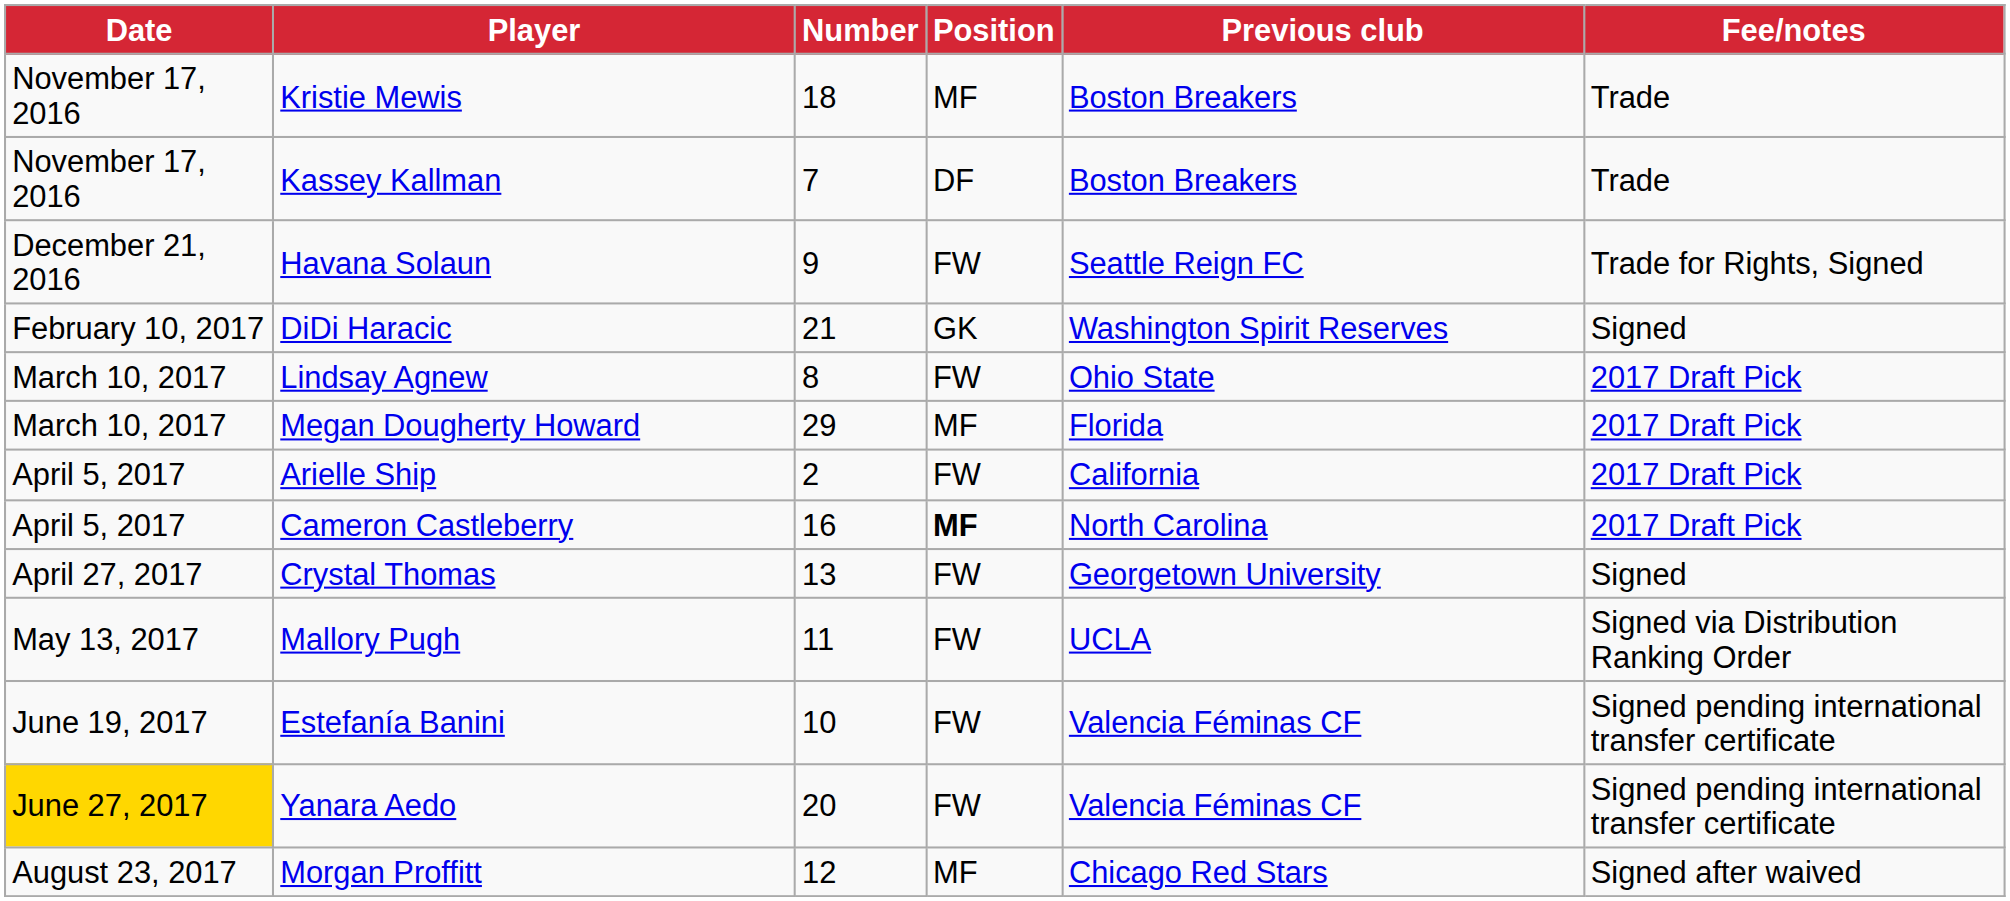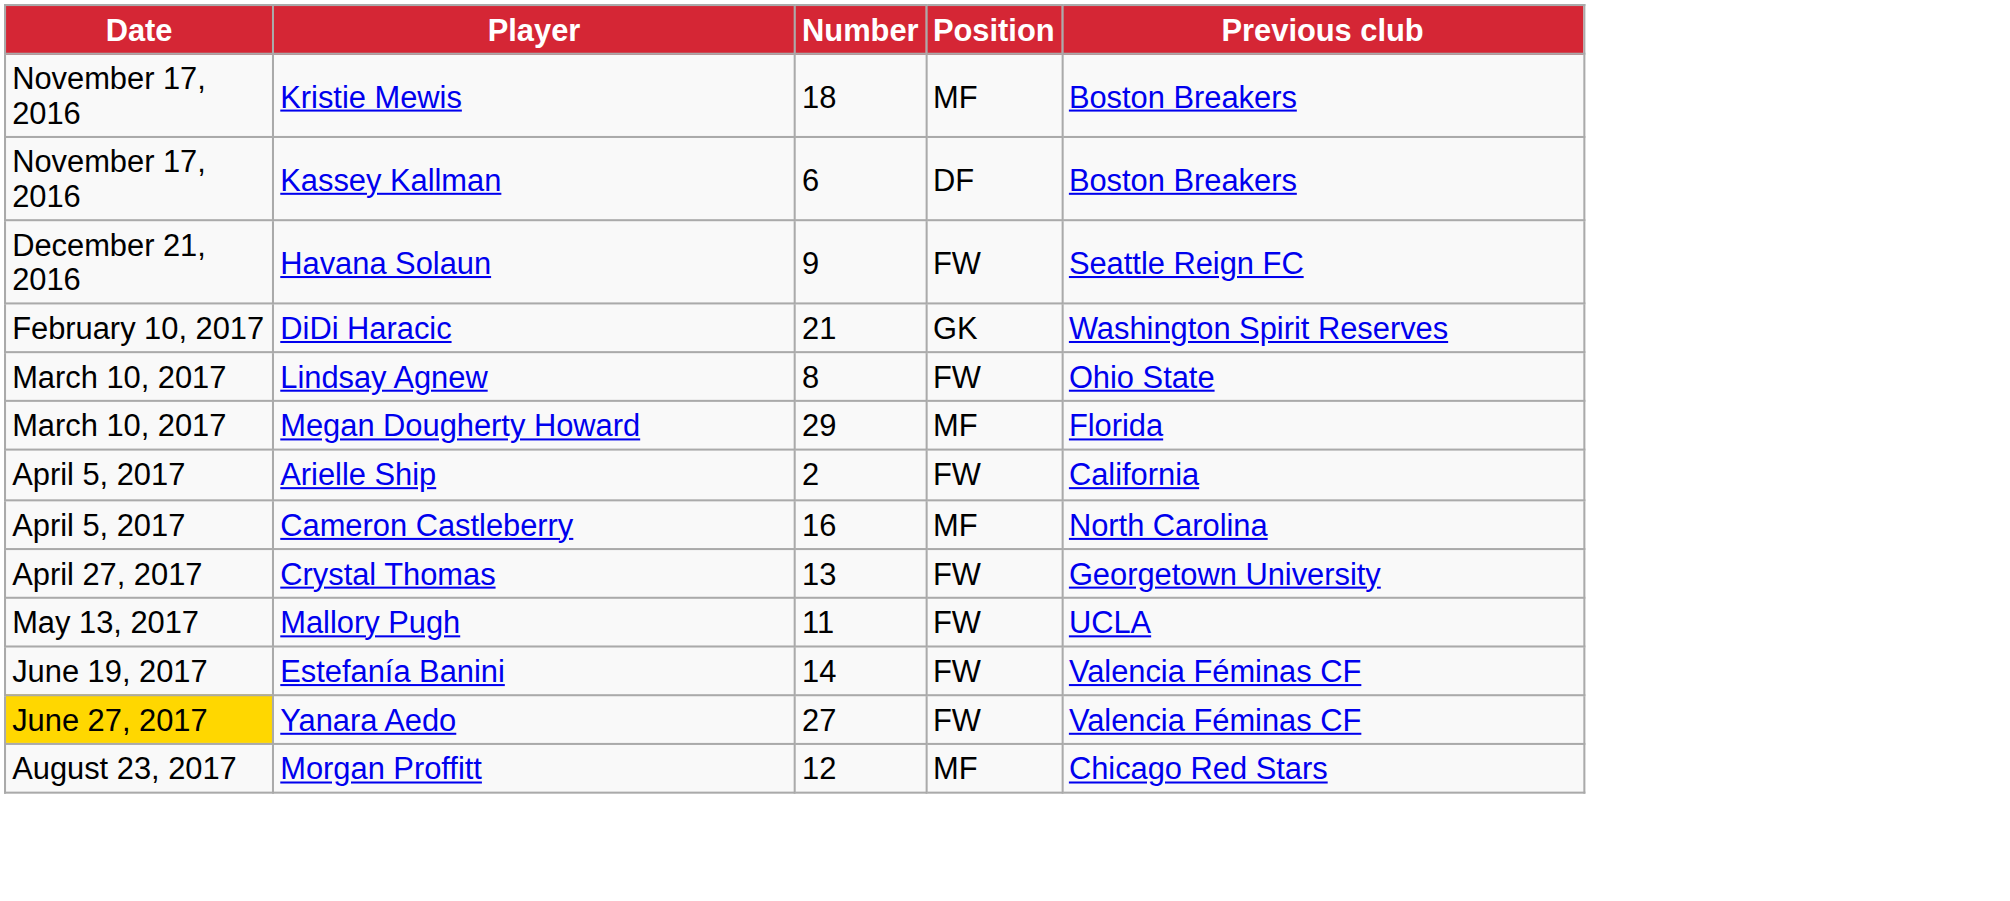 <table class="wikitable" style="text-align:left; font-size:95%;">
 <tr>
 <th style="color:white; background:#D52635; width:125px;">Date</th>
 <th style="color:white; background:#D52635; width:250px;">Player</th>
 <th style="color:white; background:#D52635; width:50px;">Number</th>
 <th style="color:white; background:#D52635; width:50px;">Position</th>
 <th style="color:white; background:#D52635; width:250px;">Previous club</th>
-<th style="color:white; background:#D52635; width:200px;">Fee/notes</th>
 </tr>
 <tr>
 <td>November 17, 2016</td>
 <td> <a href='#'>Kristie Mewis</a></td>
 <td>18</td>
 <td>MF</td>
 <td> <a href='#'>Boston Breakers</a></td>
-<td>Trade</td>
 </tr>
 <tr>
 <td>November 17, 2016</td>
 <td> <a href='#'>Kassey Kallman</a></td>
-<td>7</td>
+<td>6</td>
 <td>DF</td>
 <td> <a href='#'>Boston Breakers</a></td>
-<td>Trade</td>
 </tr>
 <tr>
 <td>December 21, 2016</td>
 <td> <a href='#'>Havana Solaun</a></td>
 <td>9</td>
 <td>FW</td>
 <td> <a href='#'>Seattle Reign FC</a></td>
-<td>Trade for Rights, Signed</td>
 </tr>
 <tr>
 <td>February 10, 2017</td>
 <td> <a href='#'>DiDi Haracic</a></td>
 <td>21</td>
 <td>GK</td>
 <td> <a href='#'>Washington Spirit Reserves</a></td>
-<td>Signed</td>
 </tr>
 <tr>
 <td>March 10, 2017</td>
 <td> <a href='#'>Lindsay Agnew</a></td>
 <td>8</td>
 <td>FW</td>
 <td> <a href='#'>Ohio State</a></td>
-<td><a href='#'>2017 Draft Pick</a></td>
 </tr>
 <tr>
 <td>March 10, 2017</td>
 <td> <a href='#'>Megan Dougherty Howard</a></td>
 <td>29</td>
 <td>MF</td>
 <td> <a href='#'>Florida</a></td>
-<td><a href='#'>2017 Draft Pick</a></td>
 </tr>
 <tr>
 <td>April 5, 2017</td>
 <td> <a href='#'>Arielle Ship</a></td>
 <td>2</td>
 <td>FW</td>
 <td> <a href='#'>California</a></td>
-<td><a href='#'>2017 Draft Pick</a></td>
 </tr>
 <tr>
 <td>April 5, 2017</td>
 <td> <a href='#'>Cameron Castleberry</a></td>
 <td>16</td>
-<td><strong>MF</strong></td>
+<td>MF</td>
 <td> <a href='#'>North Carolina</a></td>
-<td><a href='#'>2017 Draft Pick</a></td>
 </tr>
 <tr>
 <td>April 27, 2017</td>
 <td> <a href='#'>Crystal Thomas</a></td>
 <td>13</td>
 <td>FW</td>
 <td> <a href='#'>Georgetown University</a></td>
-<td>Signed</td>
 </tr>
 <tr>
 <td>May 13, 2017</td>
 <td> <a href='#'>Mallory Pugh</a></td>
 <td>11</td>
 <td>FW</td>
 <td> <a href='#'>UCLA</a></td>
-<td>Signed via Distribution Ranking Order</td>
 </tr>
 <tr>
 <td>June 19, 2017</td>
 <td> <a href='#'>Estefanía Banini</a></td>
-<td>10</td>
+<td>14</td>
 <td>FW</td>
 <td> <a href='#'>Valencia Féminas CF</a></td>
-<td>Signed pending international transfer certificate</td>
 </tr>
 <tr>
 <td style="background: gold;">June 27, 2017</td>
 <td> <a href='#'>Yanara Aedo</a></td>
-<td>20</td>
+<td>27</td>
 <td>FW</td>
 <td> <a href='#'>Valencia Féminas CF</a></td>
-<td>Signed pending international transfer certificate</td>
 </tr>
 <tr>
 <td>August 23, 2017</td>
 <td> <a href='#'>Morgan Proffitt</a></td>
 <td>12</td>
 <td>MF</td>
 <td> <a href='#'>Chicago Red Stars</a></td>
-<td>Signed after waived</td>
 </tr>
 </table>
